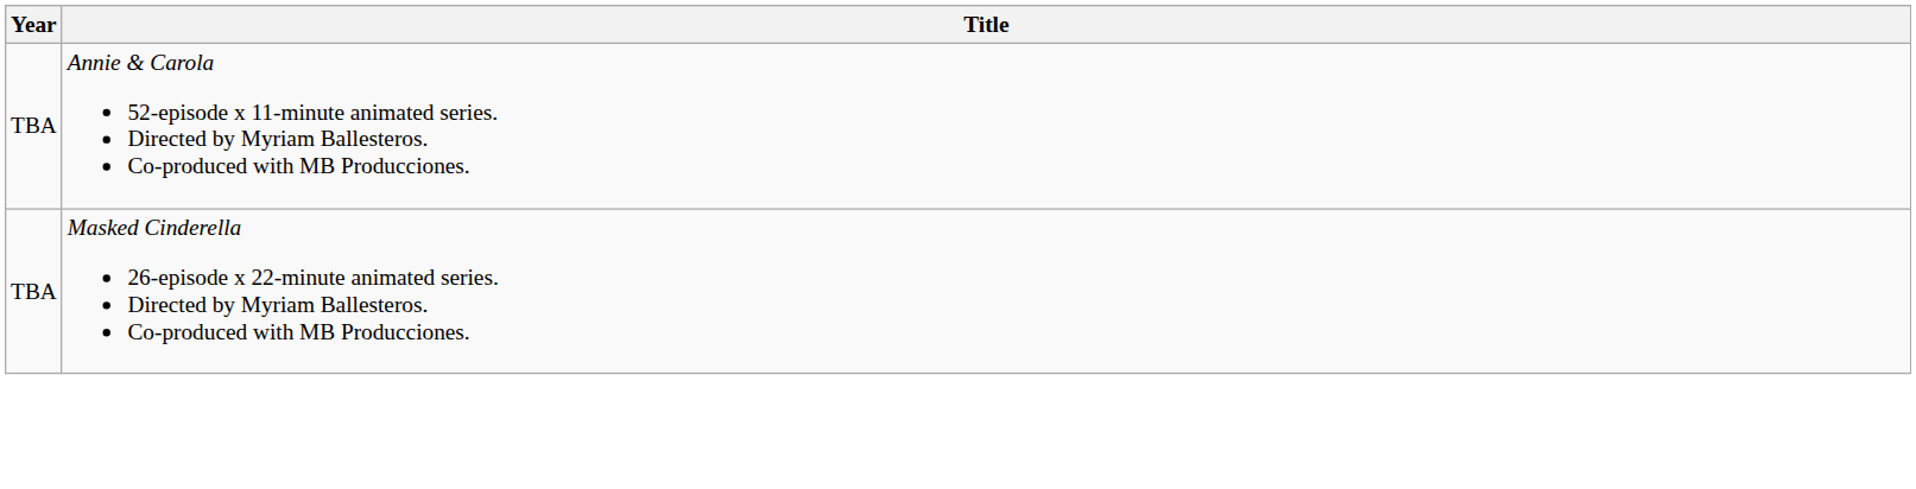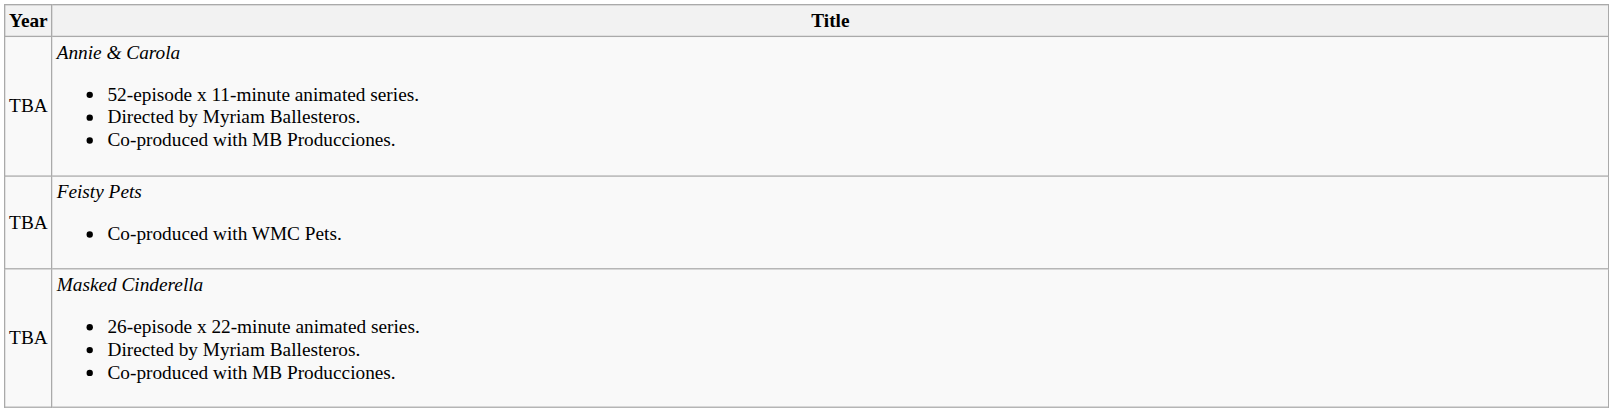 <table class="wikitable sortable" style="width:100%; font-size:95%; padding:3px;">
 <tr style="background: #ccc; text-align: center">
 <th style="width: 27px">Year</th>
 <th>Title</th>
 </tr>
 <tr>
 <td>TBA</td>
 <td><em>Annie & Carola</em><br><ul><li>52-episode x 11-minute animated series.</li><li>Directed by Myriam Ballesteros.</li><li>Co-produced with MB Producciones.</li></ul></td>
 </tr>
 <tr>
 <td>TBA</td>
+<td><em>Feisty Pets</em><br><ul><li>Co-produced with WMC Pets.</li></ul></td>
+</tr>
+<tr>
+<td>TBA</td>
 <td><em>Masked Cinderella</em><br><ul><li>26-episode x 22-minute animated series.</li><li>Directed by Myriam Ballesteros.</li><li>Co-produced with MB Producciones.</li></ul></td>
 </tr>
 </table>
